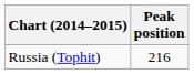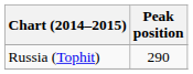 <table class="wikitable sortable plainrowheaders">
 <tr>
 <th scope="col">Chart (2014–2015)</th>
 <th scope="col">Peak<br>position</th>
 </tr>
 <tr>
 </tr>
 <tr>
 </tr>
 <tr>
 </tr>
 <tr>
 </tr>
 <tr>
 <td>Russia (<a href='#'>Tophit</a>)</td>
-<td align=center>216</td>
+<td align=center>290</td>
 </tr>
 <tr>
 </tr>
 <tr>
 </tr>
 <tr>
 </tr>
 </table>
